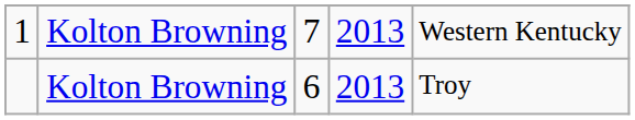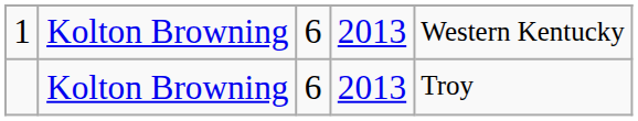 <table class="wikitable">
 <tr>
 </tr>
 <tr>
 <td>1</td>
 <td><a href='#'>Kolton Browning</a></td>
-<td><abbr>7</abbr></td>
+<td><abbr>6</abbr></td>
 <td><a href='#'>2013</a></td>
 <td style="font-size:80%;">Western Kentucky</td>
 </tr>
 <tr>
 <td></td>
 <td><a href='#'>Kolton Browning</a></td>
 <td><abbr>6</abbr></td>
 <td><a href='#'>2013</a></td>
 <td style="font-size:80%;">Troy</td>
 </tr>
 </table>
